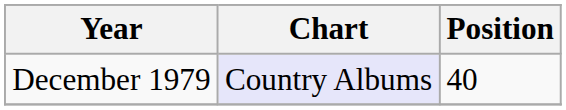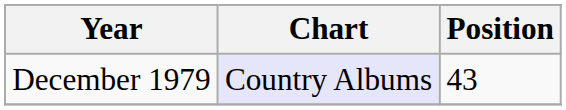 <table class="wikitable">
 <tr>
 <th align="left">Year</th>
 <th align="left">Chart</th>
 <th align="left">Position</th>
 </tr>
 <tr>
 <td align="left">December 1979</td>
 <td align="left" style="background: lavender;">Country Albums</td>
-<td align="left">40</td>
+<td align="left">43</td>
 </tr>
 <tr>
 </tr>
 </table>
